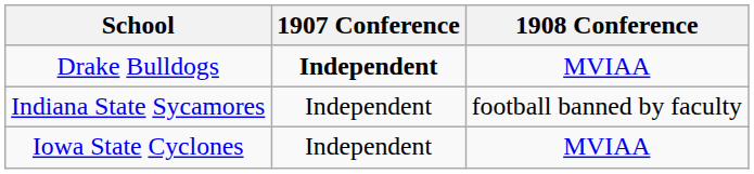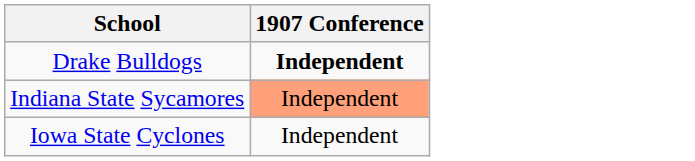 <table class="wikitable sortable">
 <tr>
 <th>School</th>
 <th>1907 Conference</th>
-<th>1908 Conference</th>
 </tr>
 <tr style="text-align:center;">
 <td><a href='#'>Drake</a> <a href='#'>Bulldogs</a></td>
 <td><strong>Independent</strong></td>
-<td><a href='#'>MVIAA</a></td>
 </tr>
 <tr style="text-align:center;">
 <td><a href='#'>Indiana State</a> <a href='#'>Sycamores</a></td>
-<td>Independent</td>
-<td>football banned by faculty</td>
+<td style="background: lightsalmon;">Independent</td>
 </tr>
 <tr style="text-align:center;">
 <td><a href='#'>Iowa State</a> <a href='#'>Cyclones</a></td>
 <td>Independent</td>
-<td><a href='#'>MVIAA</a></td>
 </tr>
 </table>
